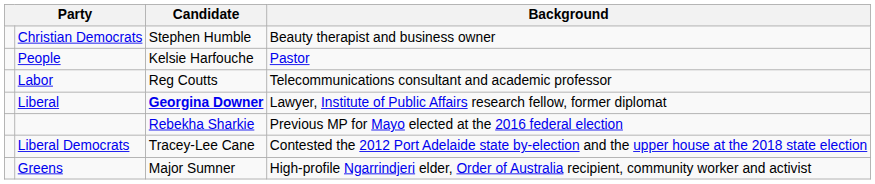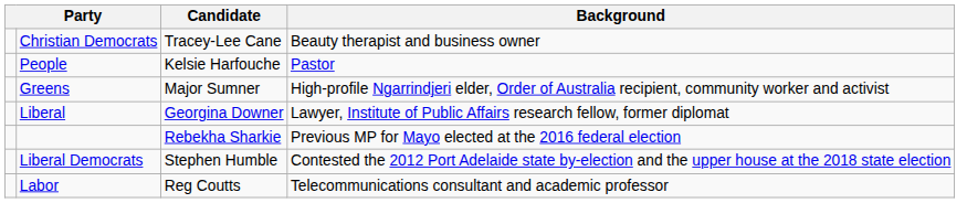 <table class="wikitable">
 <tr>
 <th colspan=2>Party</th>
 <th>Candidate</th>
 <th>Background</th>
 </tr>
 <tr>
 <td> </td>
 <td><a href='#'>Christian Democrats</a></td>
-<td>Stephen Humble</td>
+<td>Tracey-Lee Cane</td>
 <td>Beauty therapist and business owner</td>
 </tr>
 <tr>
 <td> </td>
 <td><a href='#'>People</a></td>
 <td>Kelsie Harfouche</td>
 <td><a href='#'>Pastor</a></td>
 </tr>
 <tr>
 <td> </td>
-<td><a href='#'>Labor</a></td>
-<td>Reg Coutts</td>
-<td>Telecommunications consultant and academic professor</td>
+<td><a href='#'>Greens</a></td>
+<td>Major Sumner</td>
+<td>High-profile <a href='#'>Ngarrindjeri</a> elder, <a href='#'>Order of Australia</a> recipient, community worker and activist</td>
 </tr>
 <tr>
 <td> </td>
 <td><a href='#'>Liberal</a></td>
-<td><strong><a href='#'>Georgina Downer</a></strong></td>
+<td><a href='#'>Georgina Downer</a></td>
 <td>Lawyer, <a href='#'>Institute of Public Affairs</a> research fellow, former diplomat</td>
 </tr>
 <tr>
 <td> </td>
 <td></td>
 <td><a href='#'>Rebekha Sharkie</a></td>
 <td>Previous MP for <a href='#'>Mayo</a> elected at the <a href='#'>2016 federal election</a></td>
 </tr>
 <tr>
 <td> </td>
 <td><a href='#'>Liberal Democrats</a></td>
-<td>Tracey-Lee Cane</td>
+<td>Stephen Humble</td>
 <td>Contested the <a href='#'>2012 Port Adelaide state by-election</a> and the <a href='#'>upper house at the 2018 state election</a></td>
 </tr>
 <tr>
 <td> </td>
-<td><a href='#'>Greens</a></td>
-<td>Major Sumner</td>
-<td>High-profile <a href='#'>Ngarrindjeri</a> elder, <a href='#'>Order of Australia</a> recipient, community worker and activist</td>
+<td><a href='#'>Labor</a></td>
+<td>Reg Coutts</td>
+<td>Telecommunications consultant and academic professor</td>
 </tr>
 </table>
